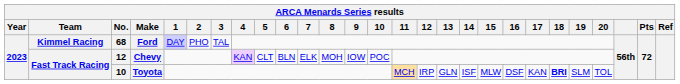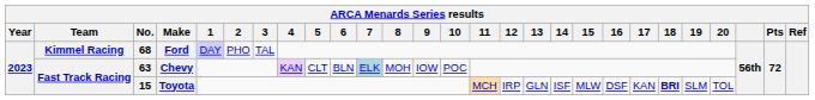 <table class="wikitable" style="text-align:center; font-size:75%">
 <tr>
 <th colspan="27"><a href='#'>ARCA Menards Series</a> results</th>
 </tr>
 <tr>
 <th>Year</th>
 <th>Team</th>
 <th>No.</th>
 <th>Make</th>
 <th>1</th>
 <th>2</th>
 <th>3</th>
 <th>4</th>
 <th>5</th>
 <th>6</th>
 <th>7</th>
 <th>8</th>
 <th>9</th>
 <th>10</th>
 <th>11</th>
 <th>12</th>
 <th>13</th>
 <th>14</th>
 <th>15</th>
 <th>16</th>
 <th>17</th>
 <th>18</th>
 <th>19</th>
 <th>20</th>
 <th></th>
 <th>Pts</th>
 <th>Ref</th>
 </tr>
 <tr>
 <th rowspan=3><a href='#'>2023</a></th>
 <th><a href='#'>Kimmel Racing</a></th>
 <th>68</th>
 <th><a href='#'>Ford</a></th>
 <td style="background:#CFCFFF;"><a href='#'>DAY</a><br></td>
 <td><a href='#'>PHO</a></td>
 <td><a href='#'>TAL</a></td>
 <td colspan=17></td>
 <th rowspan=3>56th</th>
 <th rowspan=3>72</th>
 <th rowspan=3></th>
 </tr>
 <tr>
 <th rowspan=2><a href='#'>Fast Track Racing</a></th>
-<th>12</th>
+<th>63</th>
 <th><a href='#'>Chevy</a></th>
 <td colspan=3></td>
 <td style="background:#EFCFFF;"><a href='#'>KAN</a><br></td>
 <td><a href='#'>CLT</a></td>
 <td><a href='#'>BLN</a></td>
-<td><a href='#'>ELK</a></td>
+<td style="background: lightblue;"><a href='#'>ELK</a></td>
 <td><a href='#'>MOH</a></td>
 <td><a href='#'>IOW</a></td>
 <td><a href='#'>POC</a></td>
 <td colspan=10></td>
 </tr>
 <tr>
-<th>10</th>
+<th>15</th>
 <th><a href='#'>Toyota</a></th>
 <td colspan=10></td>
 <td style="background:#FFDF9F;"><a href='#'>MCH</a><br></td>
 <td><a href='#'>IRP</a></td>
 <td><a href='#'>GLN</a></td>
 <td><a href='#'>ISF</a></td>
 <td><a href='#'>MLW</a></td>
 <td><a href='#'>DSF</a></td>
 <td><a href='#'>KAN</a></td>
 <td><strong><a href='#'>BRI</a></strong></td>
 <td><a href='#'>SLM</a></td>
 <td><a href='#'>TOL</a></td>
 </tr>
 </table>
